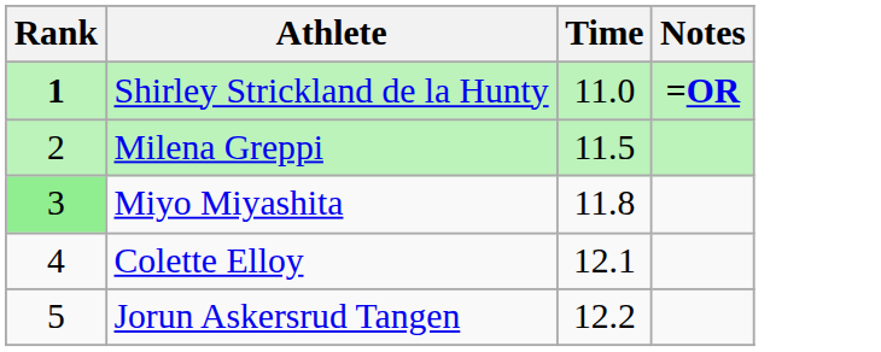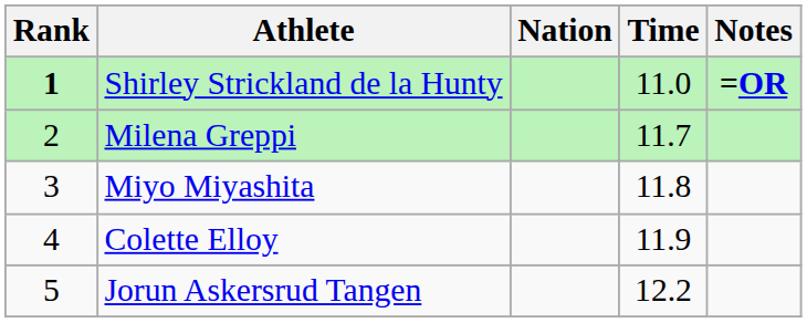 <table class="wikitable sortable" style="text-align:center">
 <tr>
 <th>Rank</th>
 <th>Athlete</th>
+<th>Nation</th>
 <th>Time</th>
 <th>Notes</th>
 </tr>
 <tr bgcolor=bbf3bb>
 <td><strong>1</strong></td>
 <td align="left"><a href='#'>Shirley Strickland de la Hunty</a></td>
+<td align="left"></td>
 <td>11.0</td>
 <td><strong>=<a href='#'>OR</a></strong></td>
 </tr>
 <tr bgcolor=bbf3bb>
 <td>2</td>
 <td align="left"><a href='#'>Milena Greppi</a></td>
-<td>11.5</td>
+<td align="left"></td>
+<td>11.7</td>
 <td></td>
 </tr>
 <tr>
-<td style="background: lightgreen;">3</td>
+<td>3</td>
 <td align="left"><a href='#'>Miyo Miyashita</a></td>
+<td align="left"></td>
 <td>11.8</td>
 <td></td>
 </tr>
 <tr>
 <td>4</td>
 <td align="left"><a href='#'>Colette Elloy</a></td>
-<td>12.1</td>
+<td align="left"></td>
+<td>11.9</td>
 <td></td>
 </tr>
 <tr>
 <td>5</td>
 <td align="left"><a href='#'>Jorun Askersrud Tangen</a></td>
+<td align="left"></td>
 <td>12.2</td>
 <td></td>
 </tr>
 </table>
